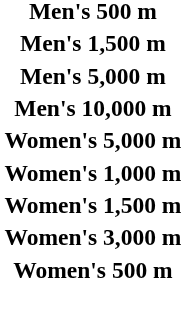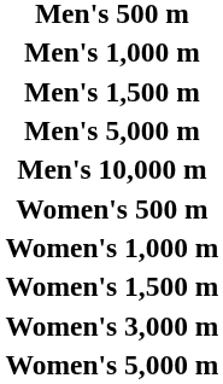 <table>
 <tr>
 <th scope="row">Men's 500 m<br></th>
+<td></td>
+<td></td>
+<td></td>
+</tr>
+<tr>
+<th scope="row">Men's 1,000 m<br></th>
 <td></td>
 <td></td>
 <td></td>
 </tr>
 <tr>
 <th scope="row">Men's 1,500 m<br></th>
 <td></td>
 <td></td>
 <td></td>
 </tr>
 <tr>
 <th scope="row">Men's 5,000 m<br></th>
 <td></td>
 <td></td>
 <td></td>
 </tr>
 <tr>
 <th scope="row">Men's 10,000 m<br></th>
 <td></td>
 <td></td>
 <td></td>
 </tr>
 <tr>
-<th scope="row">Women's 5,000 m<br></th>
+<th scope="row">Women's 500 m<br></th>
 <td></td>
 <td></td>
 <td></td>
 </tr>
 <tr>
 <th scope="row">Women's 1,000 m<br></th>
 <td></td>
 <td></td>
 <td></td>
 </tr>
 <tr>
 <th scope="row">Women's 1,500 m<br></th>
 <td></td>
 <td></td>
 <td></td>
 </tr>
 <tr>
 <th scope="row">Women's 3,000 m<br></th>
 <td></td>
 <td></td>
 <td></td>
 </tr>
 <tr>
-<th scope="row">Women's 500 m<br></th>
+<th scope="row">Women's 5,000 m<br></th>
 <td></td>
 <td></td>
 <td></td>
 </tr>
 </table>
